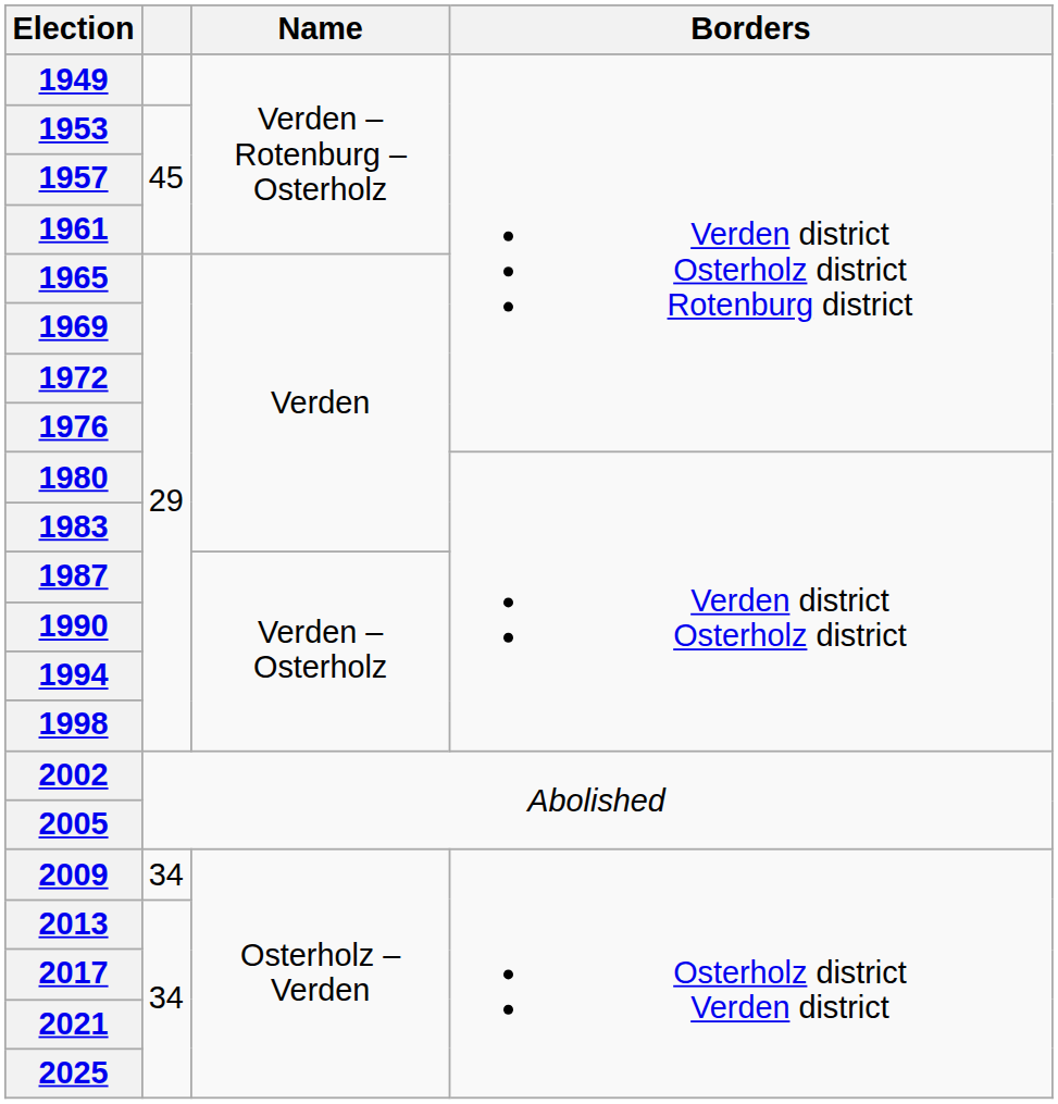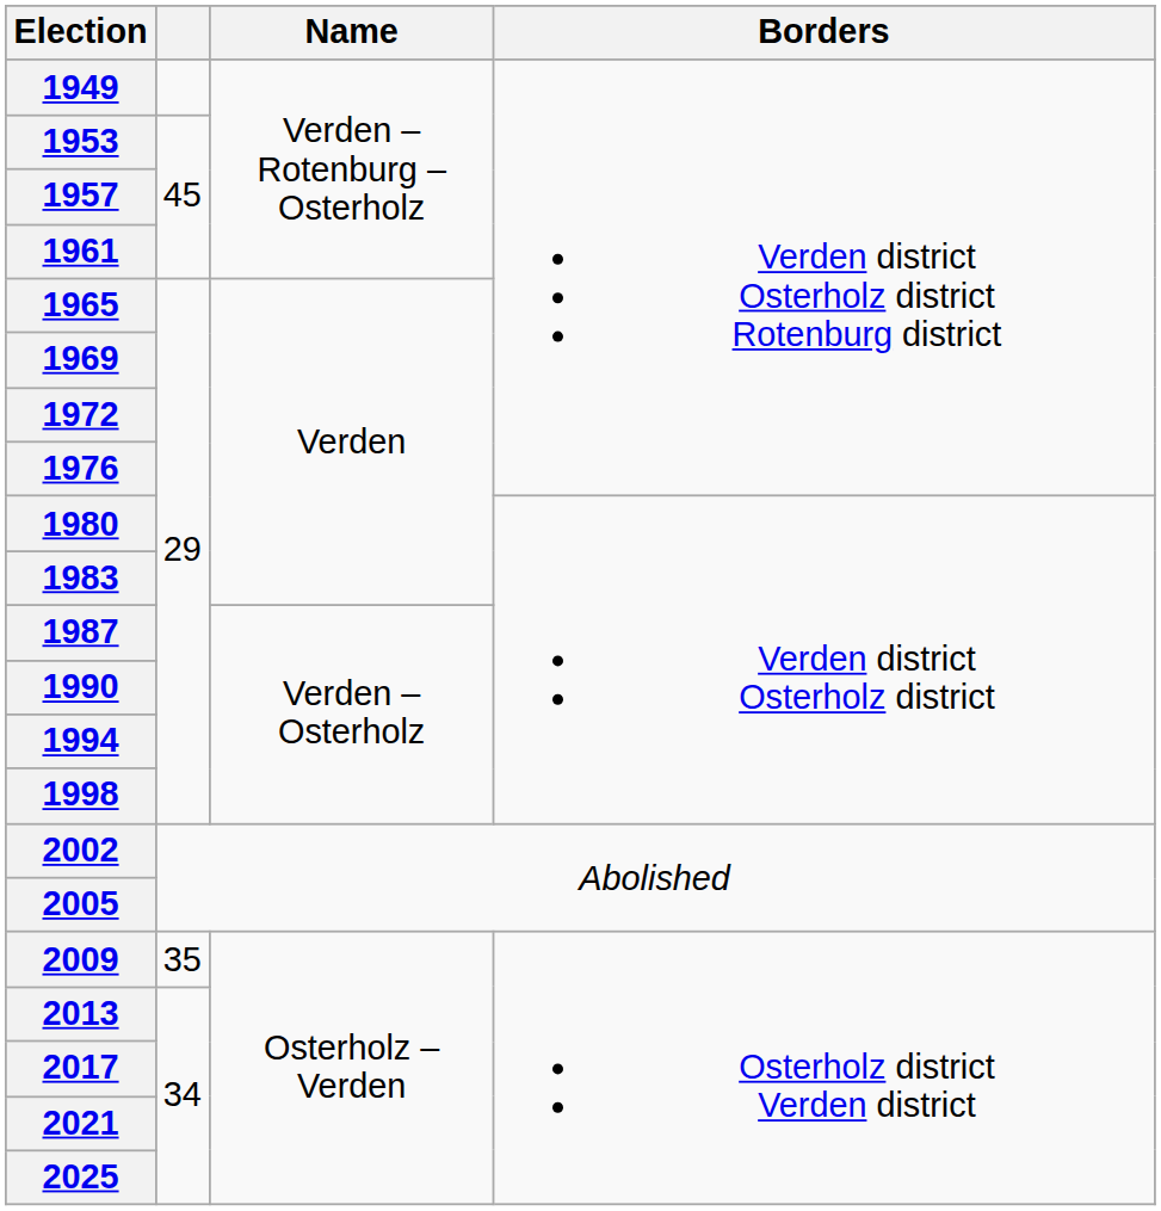 <table class=wikitable style="text-align:center">
 <tr>
 <th>Election</th>
 <th></th>
 <th width=125px>Name</th>
 <th width=300px>Borders</th>
 </tr>
 <tr>
 <th><a href='#'>1949</a></th>
 <td></td>
 <td rowspan=4>Verden – Rotenburg – Osterholz</td>
 <td rowspan=8><br><ul><li><a href='#'>Verden</a> district</li><li><a href='#'>Osterholz</a> district</li><li><a href='#'>Rotenburg</a> district</li></ul></td>
 </tr>
 <tr>
 <th><a href='#'>1953</a></th>
 <td rowspan=3>45</td>
 </tr>
 <tr>
 <th><a href='#'>1957</a></th>
 </tr>
 <tr>
 <th><a href='#'>1961</a></th>
 </tr>
 <tr>
 <th><a href='#'>1965</a></th>
 <td rowspan=10>29</td>
 <td rowspan=6>Verden</td>
 </tr>
 <tr>
 <th><a href='#'>1969</a></th>
 </tr>
 <tr>
 <th><a href='#'>1972</a></th>
 </tr>
 <tr>
 <th><a href='#'>1976</a></th>
 </tr>
 <tr>
 <th><a href='#'>1980</a></th>
 <td rowspan=6><br><ul><li><a href='#'>Verden</a> district</li><li><a href='#'>Osterholz</a> district</li></ul></td>
 </tr>
 <tr>
 <th><a href='#'>1983</a></th>
 </tr>
 <tr>
 <th><a href='#'>1987</a></th>
 <td rowspan=4>Verden – Osterholz</td>
 </tr>
 <tr>
 <th><a href='#'>1990</a></th>
 </tr>
 <tr>
 <th><a href='#'>1994</a></th>
 </tr>
 <tr>
 <th><a href='#'>1998</a></th>
 </tr>
 <tr>
 <th><a href='#'>2002</a></th>
 <td rowspan=2 colspan=4><em>Abolished</em></td>
 </tr>
 <tr>
 <th><a href='#'>2005</a></th>
 </tr>
 <tr>
 <th><a href='#'>2009</a></th>
-<td>34</td>
+<td>35</td>
 <td rowspan=5>Osterholz – Verden</td>
 <td rowspan=5><br><ul><li><a href='#'>Osterholz</a> district</li><li><a href='#'>Verden</a> district</li></ul></td>
 </tr>
 <tr>
 <th><a href='#'>2013</a></th>
 <td rowspan=4>34</td>
 </tr>
 <tr>
 <th><a href='#'>2017</a></th>
 </tr>
 <tr>
 <th><a href='#'>2021</a></th>
 </tr>
 <tr>
 <th><a href='#'>2025</a></th>
 </tr>
 </table>
